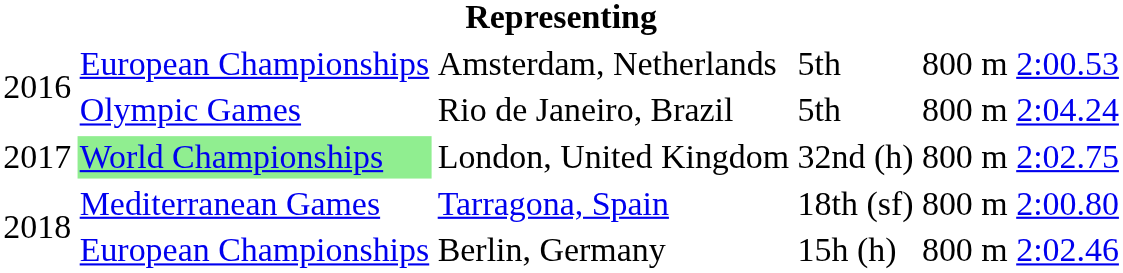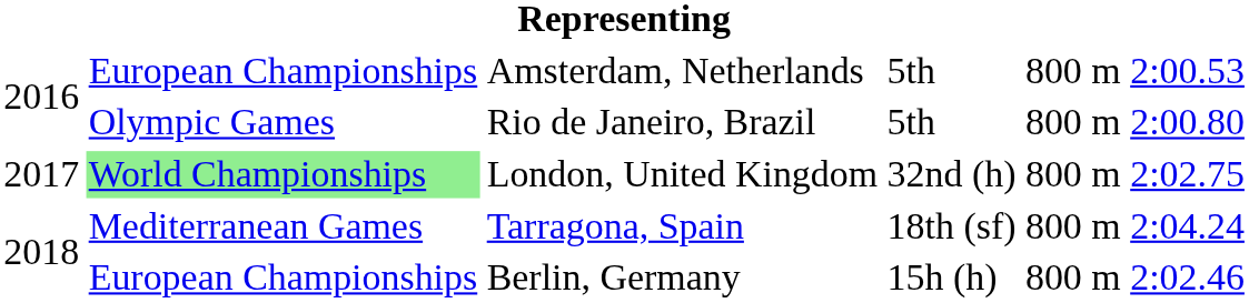 <table>
 <tr>
 <th colspan="6">Representing </th>
 </tr>
 <tr>
 <td rowspan=2>2016</td>
 <td><a href='#'>European Championships</a></td>
 <td>Amsterdam, Netherlands</td>
 <td>5th</td>
 <td>800 m</td>
 <td><a href='#'>2:00.53</a></td>
 </tr>
 <tr>
 <td><a href='#'>Olympic Games</a></td>
 <td>Rio de Janeiro, Brazil</td>
 <td>5th</td>
 <td>800 m</td>
-<td><a href='#'>2:04.24</a></td>
+<td><a href='#'>2:00.80</a></td>
 </tr>
 <tr>
 <td>2017</td>
 <td style="background: lightgreen;"><a href='#'>World Championships</a></td>
 <td>London, United Kingdom</td>
 <td>32nd (h)</td>
 <td>800 m</td>
 <td><a href='#'>2:02.75</a></td>
 </tr>
 <tr>
 <td rowspan=2>2018</td>
 <td><a href='#'>Mediterranean Games</a></td>
 <td><a href='#'>Tarragona, Spain</a></td>
 <td>18th (sf)</td>
 <td>800 m</td>
-<td><a href='#'>2:00.80</a></td>
+<td><a href='#'>2:04.24</a></td>
 </tr>
 <tr>
 <td><a href='#'>European Championships</a></td>
 <td>Berlin, Germany</td>
 <td>15h (h)</td>
 <td>800 m</td>
 <td><a href='#'>2:02.46</a></td>
 </tr>
 </table>
